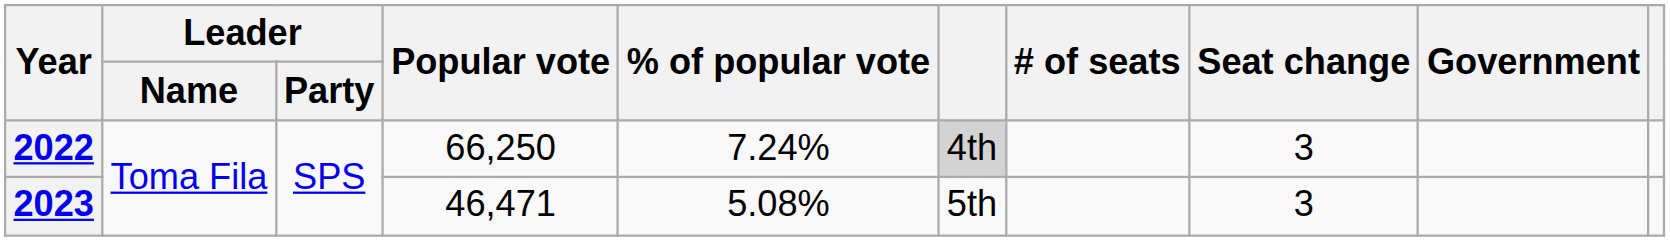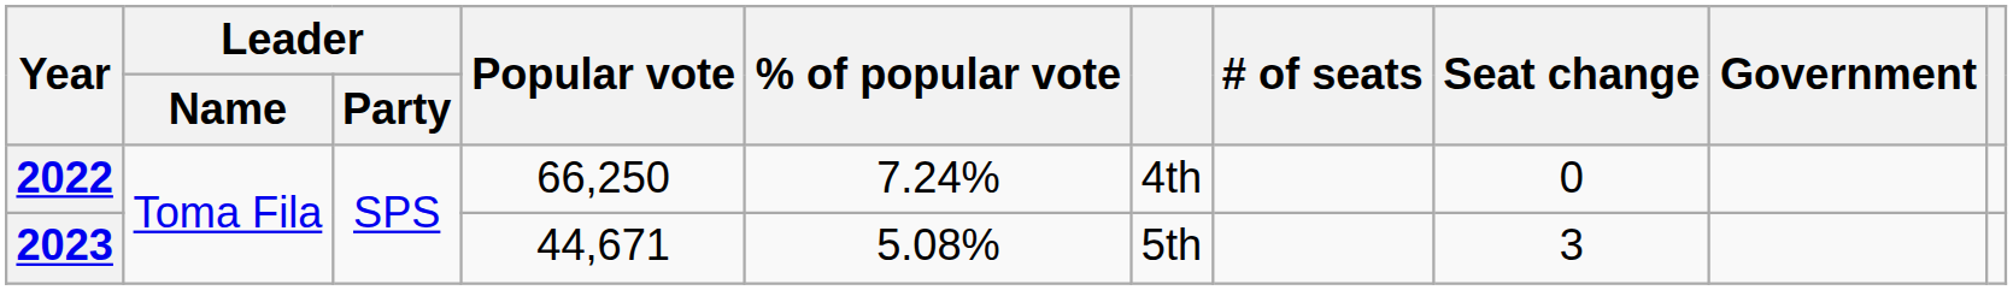 <table class="wikitable" style="text-align:center">
 <tr>
 <th rowspan="2">Year</th>
 <th colspan="2">Leader</th>
 <th rowspan="2">Popular vote</th>
 <th rowspan="2">% of popular vote</th>
 <th rowspan="2"></th>
 <th rowspan="2"># of seats</th>
 <th rowspan="2">Seat change</th>
 <th rowspan="2">Government</th>
 <th rowspan="2"></th>
 </tr>
 <tr>
 <th>Name</th>
 <th>Party</th>
 </tr>
 <tr>
 <th><a href='#'>2022</a></th>
 <td rowspan="2"><a href='#'>Toma Fila</a></td>
 <td rowspan="2"><a href='#'>SPS</a></td>
 <td>66,250</td>
 <td>7.24%</td>
-<td style="background: lightgrey;"> 4th</td>
+<td> 4th</td>
 <td></td>
-<td> 3</td>
+<td> 0</td>
 <td></td>
 <td></td>
 </tr>
 <tr>
 <th><a href='#'>2023</a></th>
-<td>46,471</td>
+<td>44,671</td>
 <td>5.08%</td>
 <td> 5th</td>
 <td></td>
 <td> 3</td>
 <td></td>
 <td></td>
 </tr>
 </table>
